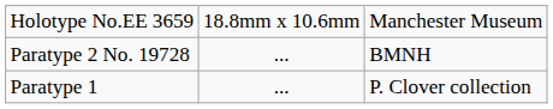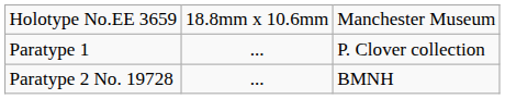 <table class="wikitable">
 <tr>
 <td>Holotype No.EE 3659</td>
 <td>18.8mm x 10.6mm</td>
 <td>Manchester Museum</td>
 </tr>
 <tr>
+<td>Paratype 1</td>
+<td align=center>...</td>
+<td>P. Clover collection</td>
+</tr>
+<tr>
 <td>Paratype 2 No. 19728</td>
 <td align=center>...</td>
 <td>BMNH</td>
 </tr>
-<tr>
-<td>Paratype 1</td>
-<td align=center>...</td>
-<td>P. Clover collection</td>
-</tr>
 </table>
